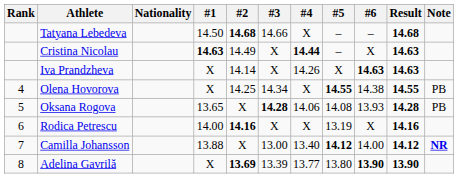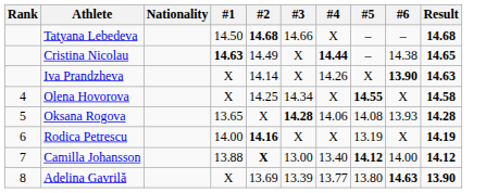 <table class="wikitable sortable" style="text-align:center">
 <tr>
 <th>Rank</th>
 <th>Athlete</th>
 <th>Nationality</th>
 <th>#1</th>
 <th>#2</th>
 <th>#3</th>
 <th>#4</th>
 <th>#5</th>
 <th>#6</th>
 <th>Result</th>
-<th>Note</th>
 </tr>
 <tr>
 <td></td>
 <td align=left><a href='#'>Tatyana Lebedeva</a></td>
 <td align=left></td>
 <td>14.50</td>
 <td><strong>14.68</strong></td>
 <td>14.66</td>
 <td>X</td>
 <td>–</td>
 <td>–</td>
 <td><strong>14.68</strong></td>
-<td></td>
 </tr>
 <tr>
 <td></td>
 <td align=left><a href='#'>Cristina Nicolau</a></td>
 <td align=left></td>
 <td><strong>14.63</strong></td>
 <td>14.49</td>
 <td>X</td>
 <td><strong>14.44</strong></td>
 <td>–</td>
-<td>X</td>
-<td><strong>14.63</strong></td>
-<td></td>
+<td>14.38</td>
+<td><strong>14.65</strong></td>
 </tr>
 <tr>
 <td></td>
 <td align=left><a href='#'>Iva Prandzheva</a></td>
 <td align=left></td>
 <td>X</td>
 <td>14.14</td>
 <td>X</td>
 <td>14.26</td>
 <td>X</td>
+<td><strong>13.90</strong></td>
 <td><strong>14.63</strong></td>
-<td><strong>14.63</strong></td>
-<td></td>
 </tr>
 <tr>
 <td>4</td>
 <td align=left><a href='#'>Olena Hovorova</a></td>
 <td align=left></td>
 <td>X</td>
 <td>14.25</td>
 <td>14.34</td>
 <td>X</td>
 <td><strong>14.55</strong></td>
-<td>14.38</td>
-<td><strong>14.55</strong></td>
-<td>PB</td>
+<td>X</td>
+<td><strong>14.58</strong></td>
 </tr>
 <tr>
 <td>5</td>
 <td align=left><a href='#'>Oksana Rogova</a></td>
 <td align=left></td>
 <td>13.65</td>
 <td>X</td>
 <td><strong>14.28</strong></td>
 <td>14.06</td>
 <td>14.08</td>
 <td>13.93</td>
 <td><strong>14.28</strong></td>
-<td>PB</td>
 </tr>
 <tr>
 <td>6</td>
 <td align=left><a href='#'>Rodica Petrescu</a></td>
 <td align=left></td>
 <td>14.00</td>
 <td><strong>14.16</strong></td>
 <td>X</td>
 <td>X</td>
 <td>13.19</td>
 <td>X</td>
-<td><strong>14.16</strong></td>
-<td></td>
+<td><strong>14.19</strong></td>
 </tr>
 <tr>
 <td>7</td>
 <td align=left><a href='#'>Camilla Johansson</a></td>
 <td align=left></td>
 <td>13.88</td>
-<td>X</td>
+<td><strong>X</strong></td>
 <td>13.00</td>
 <td>13.40</td>
 <td><strong>14.12</strong></td>
 <td>14.00</td>
 <td><strong>14.12</strong></td>
-<td><strong><a href='#'>NR</a></strong></td>
 </tr>
 <tr>
 <td>8</td>
 <td align=left><a href='#'>Adelina Gavrilă</a></td>
 <td align=left></td>
 <td>X</td>
-<td><strong>13.69</strong></td>
+<td>13.69</td>
 <td>13.39</td>
 <td>13.77</td>
 <td>13.80</td>
+<td><strong>14.63</strong></td>
 <td><strong>13.90</strong></td>
-<td><strong>13.90</strong></td>
-<td></td>
 </tr>
 </table>
